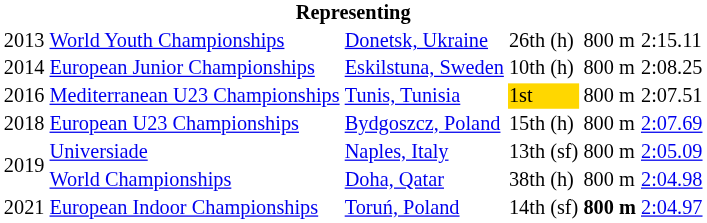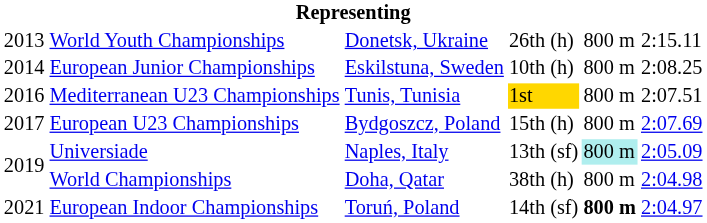 <table>
 <tr>
 <th colspan="6">Representing </th>
 </tr>
 <tr>
 <td>2013</td>
 <td><a href='#'>World Youth Championships</a></td>
 <td><a href='#'>Donetsk, Ukraine</a></td>
 <td>26th (h)</td>
 <td>800 m</td>
 <td>2:15.11</td>
 </tr>
 <tr>
 <td>2014</td>
 <td><a href='#'>European Junior Championships</a></td>
 <td><a href='#'>Eskilstuna, Sweden</a></td>
 <td>10th (h)</td>
 <td>800 m</td>
 <td>2:08.25</td>
 </tr>
 <tr>
 <td>2016</td>
 <td><a href='#'>Mediterranean U23 Championships</a></td>
 <td><a href='#'>Tunis, Tunisia</a></td>
 <td bgcolor=gold>1st</td>
 <td>800 m</td>
 <td>2:07.51</td>
 </tr>
 <tr>
-<td>2018</td>
+<td>2017</td>
 <td><a href='#'>European U23 Championships</a></td>
 <td><a href='#'>Bydgoszcz, Poland</a></td>
 <td>15th (h)</td>
 <td>800 m</td>
 <td><a href='#'>2:07.69</a></td>
 </tr>
 <tr>
 <td rowspan=2>2019</td>
 <td><a href='#'>Universiade</a></td>
 <td><a href='#'>Naples, Italy</a></td>
 <td>13th (sf)</td>
-<td>800 m</td>
+<td style="background: paleturquoise;">800 m</td>
 <td><a href='#'>2:05.09</a></td>
 </tr>
 <tr>
 <td><a href='#'>World Championships</a></td>
 <td><a href='#'>Doha, Qatar</a></td>
 <td>38th (h)</td>
 <td>800 m</td>
 <td><a href='#'>2:04.98</a></td>
 </tr>
 <tr>
 <td>2021</td>
 <td><a href='#'>European Indoor Championships</a></td>
 <td><a href='#'>Toruń, Poland</a></td>
 <td>14th (sf)</td>
 <td><strong>800 m</strong></td>
 <td><a href='#'>2:04.97</a></td>
 </tr>
 </table>
